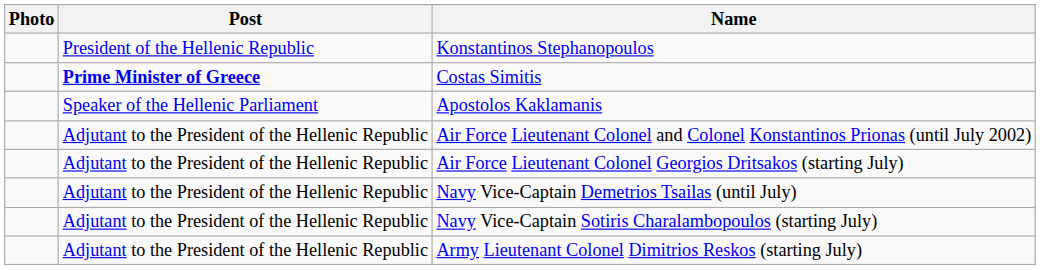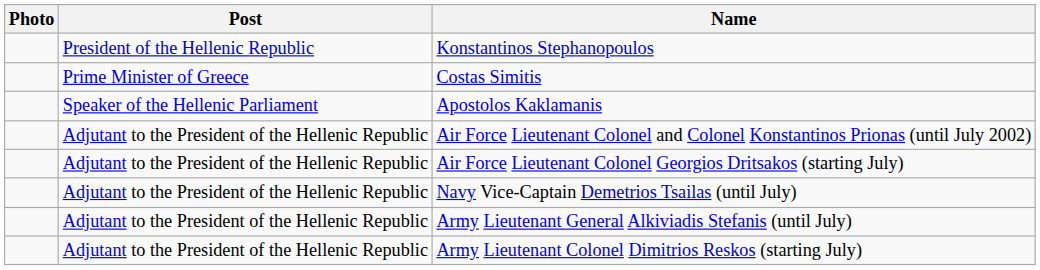 <table class=wikitable>
 <tr>
 <th>Photo</th>
 <th>Post</th>
 <th>Name</th>
 </tr>
 <tr>
 <td></td>
 <td><a href='#'>President of the Hellenic Republic</a></td>
 <td><a href='#'>Konstantinos Stephanopoulos</a></td>
 </tr>
 <tr>
 <td></td>
-<td><strong><a href='#'>Prime Minister of Greece</a></strong></td>
+<td><a href='#'>Prime Minister of Greece</a></td>
 <td><a href='#'>Costas Simitis</a></td>
 </tr>
 <tr>
 <td></td>
 <td><a href='#'>Speaker of the Hellenic Parliament</a></td>
 <td><a href='#'>Apostolos Kaklamanis</a></td>
 </tr>
 <tr>
 <td></td>
 <td><a href='#'>Adjutant</a> to the President of the Hellenic Republic</td>
 <td><a href='#'>Air Force</a> <a href='#'>Lieutenant Colonel</a> and <a href='#'>Colonel</a> <a href='#'>Konstantinos Prionas</a> (until July 2002)</td>
 </tr>
 <tr>
 <td></td>
 <td><a href='#'>Adjutant</a> to the President of the Hellenic Republic</td>
 <td><a href='#'>Air Force</a> <a href='#'>Lieutenant Colonel</a> <a href='#'>Georgios Dritsakos</a> (starting July)</td>
 </tr>
 <tr>
 <td></td>
 <td><a href='#'>Adjutant</a> to the President of the Hellenic Republic</td>
 <td><a href='#'>Navy</a> Vice-Captain <a href='#'>Demetrios Tsailas</a> (until July)</td>
 </tr>
 <tr>
 <td></td>
 <td><a href='#'>Adjutant</a> to the President of the Hellenic Republic</td>
-<td><a href='#'>Navy</a> Vice-Captain <a href='#'>Sotiris Charalambopoulos</a> (starting July)</td>
+<td><a href='#'>Army</a> <a href='#'>Lieutenant General</a> <a href='#'>Alkiviadis Stefanis</a> (until July)</td>
 </tr>
 <tr>
 <td></td>
 <td><a href='#'>Adjutant</a> to the President of the Hellenic Republic</td>
 <td><a href='#'>Army</a> <a href='#'>Lieutenant Colonel</a> <a href='#'>Dimitrios Reskos</a> (starting July)</td>
 </tr>
 </table>
